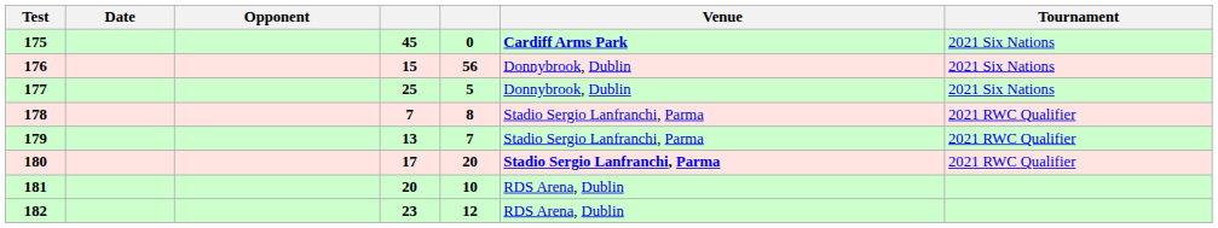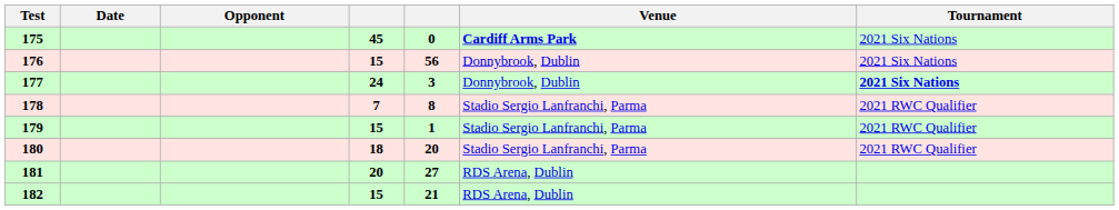 <table class="wikitable sortable" style="width:100%">
 <tr>
 <th style="width:5%">Test</th>
 <th style="width:9%">Date</th>
 <th style="width:17%">Opponent</th>
 <th style="width:5%"></th>
 <th style="width:5%"></th>
 <th>Venue</th>
 <th>Tournament</th>
 </tr>
 <tr bgcolor="#ccffcc">
 <td align="center"><strong>175</strong></td>
 <td></td>
 <td></td>
 <td align="center"><strong>45</strong></td>
 <td align="center"><strong>0</strong></td>
 <td><strong><a href='#'>Cardiff Arms Park</a></strong></td>
 <td><a href='#'>2021 Six Nations</a></td>
 </tr>
 <tr bgcolor="FFE4E1">
 <td align="center"><strong>176</strong></td>
 <td></td>
 <td></td>
 <td align="center"><strong>15</strong></td>
 <td align="center"><strong>56</strong></td>
 <td><a href='#'>Donnybrook</a>, <a href='#'>Dublin</a></td>
 <td><a href='#'>2021 Six Nations</a></td>
 </tr>
 <tr bgcolor="#ccffcc">
 <td align="center"><strong>177</strong></td>
 <td></td>
 <td></td>
-<td align="center"><strong>25</strong></td>
-<td align="center"><strong>5</strong></td>
+<td align="center"><strong>24</strong></td>
+<td align="center"><strong>3</strong></td>
 <td><a href='#'>Donnybrook</a>, <a href='#'>Dublin</a></td>
-<td><a href='#'>2021 Six Nations</a></td>
+<td><strong><a href='#'>2021 Six Nations</a></strong></td>
 </tr>
 <tr bgcolor="FFE4E1">
 <td align="center"><strong>178</strong></td>
 <td></td>
 <td></td>
 <td align="center"><strong>7</strong></td>
 <td align="center"><strong>8</strong></td>
 <td><a href='#'>Stadio Sergio Lanfranchi</a>, <a href='#'>Parma</a></td>
 <td><a href='#'>2021 RWC Qualifier</a></td>
 </tr>
 <tr bgcolor="#ccffcc">
 <td align="center"><strong>179</strong></td>
 <td></td>
 <td></td>
-<td align="center"><strong>13</strong></td>
-<td align="center"><strong>7</strong></td>
+<td align="center"><strong>15</strong></td>
+<td align="center"><strong>1</strong></td>
 <td><a href='#'>Stadio Sergio Lanfranchi</a>, <a href='#'>Parma</a></td>
 <td><a href='#'>2021 RWC Qualifier</a></td>
 </tr>
 <tr bgcolor="FFE4E1">
 <td align="center"><strong>180</strong></td>
 <td></td>
 <td></td>
-<td align="center"><strong>17</strong></td>
+<td align="center"><strong>18</strong></td>
 <td align="center"><strong>20</strong></td>
-<td><strong><a href='#'>Stadio Sergio Lanfranchi</a>, <a href='#'>Parma</a></strong></td>
+<td><a href='#'>Stadio Sergio Lanfranchi</a>, <a href='#'>Parma</a></td>
 <td><a href='#'>2021 RWC Qualifier</a></td>
 </tr>
 <tr bgcolor="#ccffcc">
 <td align="center"><strong>181</strong></td>
 <td></td>
 <td></td>
 <td align="center"><strong>20</strong></td>
-<td align="center"><strong>10</strong></td>
+<td align="center"><strong>27</strong></td>
 <td><a href='#'>RDS Arena</a>, <a href='#'>Dublin</a></td>
 <td></td>
 </tr>
 <tr bgcolor="#ccffcc">
 <td align="center"><strong>182</strong></td>
 <td></td>
 <td></td>
-<td align="center"><strong>23</strong></td>
-<td align="center"><strong>12</strong></td>
+<td align="center"><strong>15</strong></td>
+<td align="center"><strong>21</strong></td>
 <td><a href='#'>RDS Arena</a>, <a href='#'>Dublin</a></td>
 <td></td>
 </tr>
 </table>
